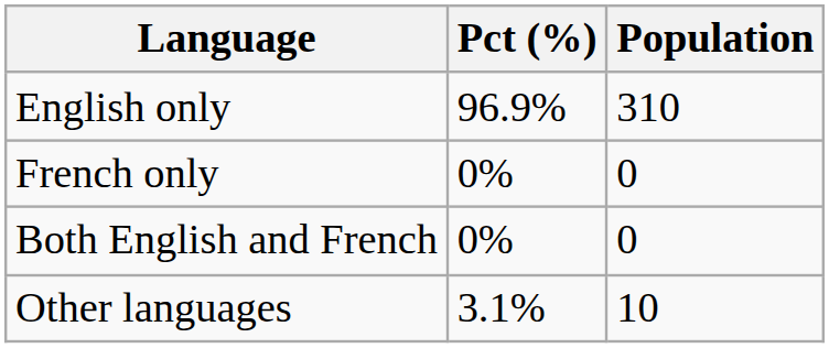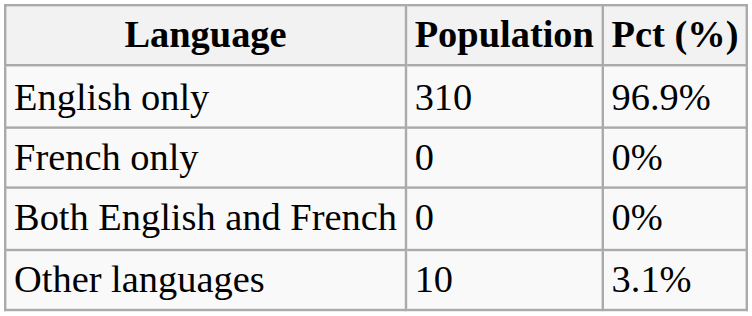 <table class="wikitable">
 <tr>
 <th>Language</th>
+<th>Population</th>
 <th>Pct (%)</th>
-<th>Population</th>
 </tr>
 <tr>
 <td>English only</td>
+<td>310</td>
 <td>96.9%</td>
-<td>310</td>
 </tr>
 <tr>
 <td>French only</td>
+<td>0</td>
 <td>0%</td>
-<td>0</td>
 </tr>
 <tr>
 <td>Both English and French</td>
+<td>0</td>
 <td>0%</td>
-<td>0</td>
 </tr>
 <tr>
 <td>Other languages</td>
+<td>10</td>
 <td>3.1%</td>
-<td>10</td>
 </tr>
 </table>
